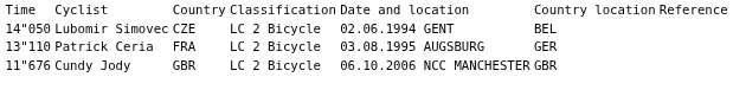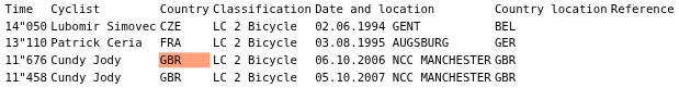 <table>
 <tr>
 <td>Time</td>
 <td>Cyclist</td>
 <td>Country</td>
 <td>Classification</td>
 <td>Date and location</td>
 <td>Country location</td>
 <td>Reference</td>
 </tr>
 <tr --->
 <td>14"050</td>
 <td>Lubomir Simovec</td>
 <td>CZE</td>
 <td>LC 2 Bicycle</td>
 <td>02.06.1994 GENT</td>
 <td>BEL</td>
 <td></td>
 </tr>
 <tr --->
 <td>13"110</td>
 <td>Patrick Ceria</td>
 <td>FRA</td>
 <td>LC 2 Bicycle</td>
 <td>03.08.1995 AUGSBURG</td>
 <td>GER</td>
 <td></td>
 </tr>
 <tr --->
 <td>11"676</td>
 <td>Cundy Jody</td>
-<td>GBR</td>
+<td style="background: lightsalmon;">GBR</td>
 <td>LC 2 Bicycle</td>
 <td>06.10.2006 NCC MANCHESTER</td>
 <td>GBR</td>
 <td></td>
 </tr>
 <tr --->
+<td>11"458</td>
+<td>Cundy Jody</td>
+<td>GBR</td>
+<td>LC 2 Bicycle</td>
+<td>05.10.2007 NCC MANCHESTER</td>
+<td>GBR</td>
+<td></td>
+</tr>
+<tr --->
 </tr>
 </table>
